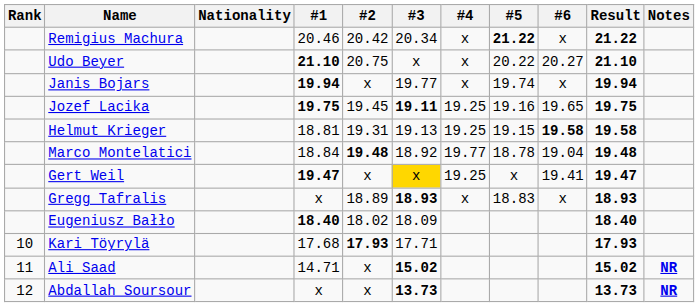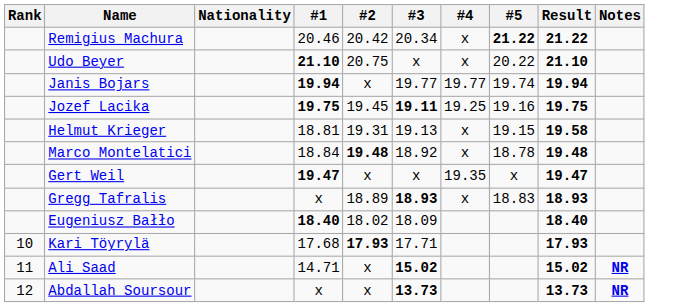 <table class="wikitable sortable" style="text-align:center">
 <tr>
 <th>Rank</th>
 <th>Name</th>
 <th>Nationality</th>
 <th>#1</th>
 <th>#2</th>
 <th>#3</th>
 <th>#4</th>
 <th>#5</th>
-<th>#6</th>
 <th>Result</th>
 <th>Notes</th>
 </tr>
 <tr>
 <td></td>
 <td align="left"><a href='#'>Remigius Machura</a></td>
 <td align=left></td>
 <td>20.46</td>
 <td>20.42</td>
 <td>20.34</td>
 <td>x</td>
 <td><strong>21.22</strong></td>
-<td>x</td>
 <td><strong>21.22</strong></td>
 <td></td>
 </tr>
 <tr>
 <td></td>
 <td align="left"><a href='#'>Udo Beyer</a></td>
 <td align=left></td>
 <td><strong>21.10</strong></td>
 <td>20.75</td>
 <td>x</td>
 <td>x</td>
 <td>20.22</td>
-<td>20.27</td>
 <td><strong>21.10</strong></td>
 <td></td>
 </tr>
 <tr>
 <td></td>
 <td align="left"><a href='#'>Janis Bojars</a></td>
 <td align=left></td>
 <td><strong>19.94</strong></td>
 <td>x</td>
 <td>19.77</td>
-<td>x</td>
+<td>19.77</td>
 <td>19.74</td>
-<td>x</td>
 <td><strong>19.94</strong></td>
 <td></td>
 </tr>
 <tr>
 <td></td>
 <td align="left"><a href='#'>Jozef Lacika</a></td>
 <td align=left></td>
 <td><strong>19.75</strong></td>
 <td>19.45</td>
 <td><strong>19.11</strong></td>
 <td>19.25</td>
 <td>19.16</td>
-<td>19.65</td>
 <td><strong>19.75</strong></td>
 <td></td>
 </tr>
 <tr>
 <td></td>
 <td align="left"><a href='#'>Helmut Krieger</a></td>
 <td align=left></td>
 <td>18.81</td>
 <td>19.31</td>
 <td>19.13</td>
-<td>19.25</td>
+<td>x</td>
 <td>19.15</td>
-<td><strong>19.58</strong></td>
 <td><strong>19.58</strong></td>
 <td></td>
 </tr>
 <tr>
 <td></td>
 <td align="left"><a href='#'>Marco Montelatici</a></td>
 <td align=left></td>
 <td>18.84</td>
 <td><strong>19.48</strong></td>
 <td>18.92</td>
-<td>19.77</td>
+<td>x</td>
 <td>18.78</td>
-<td>19.04</td>
 <td><strong>19.48</strong></td>
 <td></td>
 </tr>
 <tr>
 <td></td>
 <td align="left"><a href='#'>Gert Weil</a></td>
 <td align=left></td>
 <td><strong>19.47</strong></td>
 <td>x</td>
-<td style="background: gold;">x</td>
-<td>19.25</td>
 <td>x</td>
-<td>19.41</td>
+<td>19.35</td>
+<td>x</td>
 <td><strong>19.47</strong></td>
 <td></td>
 </tr>
 <tr>
 <td></td>
 <td align="left"><a href='#'>Gregg Tafralis</a></td>
 <td align=left></td>
 <td>x</td>
 <td>18.89</td>
 <td><strong>18.93</strong></td>
 <td>x</td>
 <td>18.83</td>
-<td>x</td>
 <td><strong>18.93</strong></td>
 <td></td>
 </tr>
 <tr>
 <td></td>
 <td align="left"><a href='#'>Eugeniusz Bałło</a></td>
 <td align=left></td>
 <td><strong>18.40</strong></td>
 <td>18.02</td>
 <td>18.09</td>
-<td></td>
 <td></td>
 <td></td>
 <td><strong>18.40</strong></td>
 <td></td>
 </tr>
 <tr>
 <td>10</td>
 <td align="left"><a href='#'>Kari Töyrylä</a></td>
 <td align=left></td>
 <td>17.68</td>
 <td><strong>17.93</strong></td>
 <td>17.71</td>
 <td></td>
 <td></td>
-<td></td>
 <td><strong>17.93</strong></td>
 <td></td>
 </tr>
 <tr>
 <td>11</td>
 <td align="left"><a href='#'>Ali Saad</a></td>
 <td align=left></td>
 <td>14.71</td>
 <td>x</td>
 <td><strong>15.02</strong></td>
-<td></td>
 <td></td>
 <td></td>
 <td><strong>15.02</strong></td>
 <td><strong><a href='#'>NR</a></strong></td>
 </tr>
 <tr>
 <td>12</td>
 <td align="left"><a href='#'>Abdallah Soursour</a></td>
 <td align=left></td>
 <td>x</td>
 <td>x</td>
 <td><strong>13.73</strong></td>
 <td></td>
 <td></td>
-<td></td>
 <td><strong>13.73</strong></td>
 <td><strong><a href='#'>NR</a></strong></td>
 </tr>
 </table>
